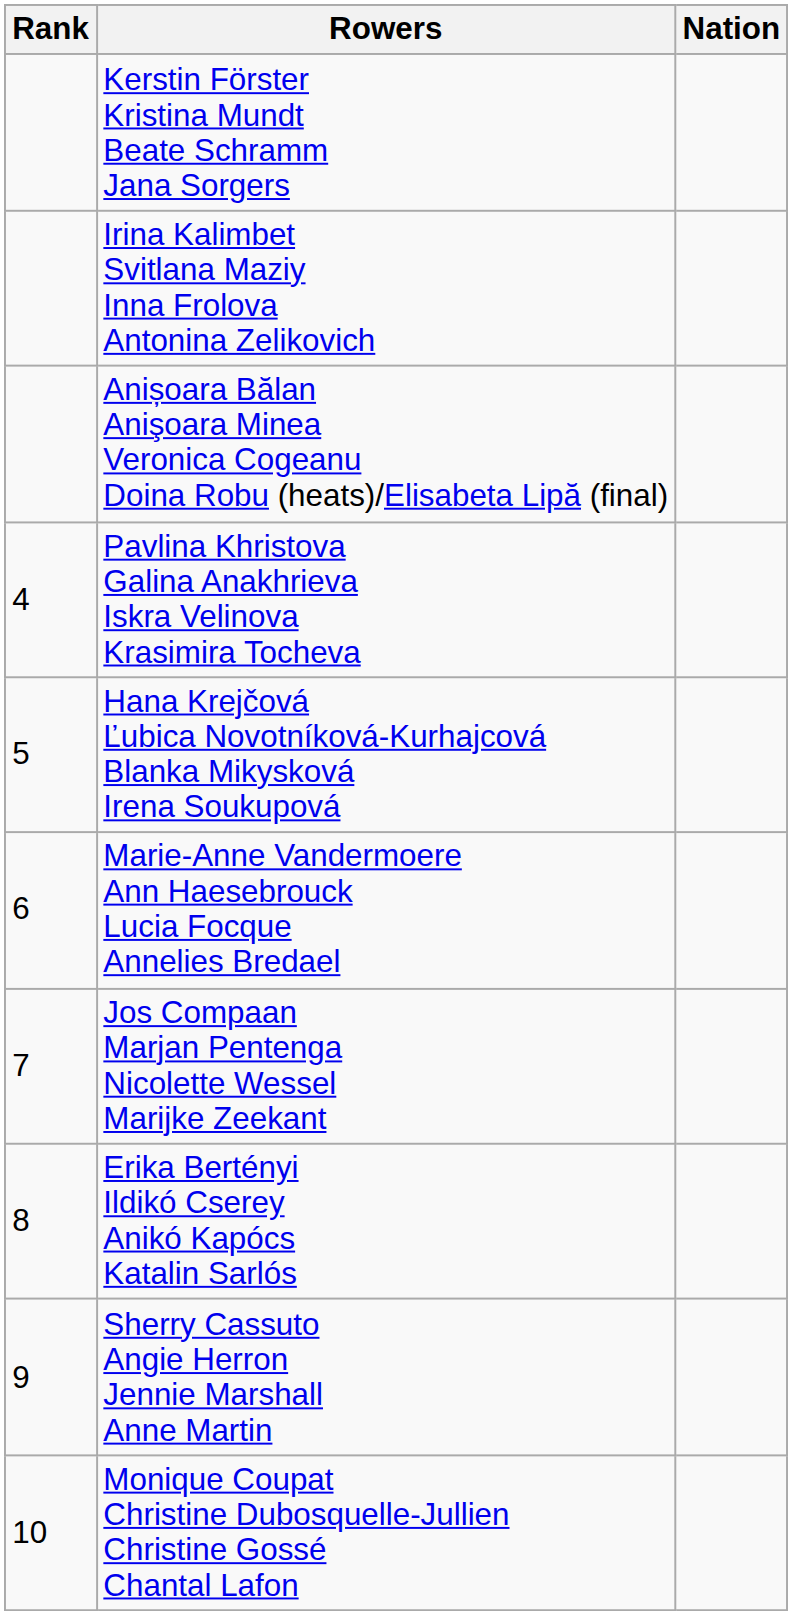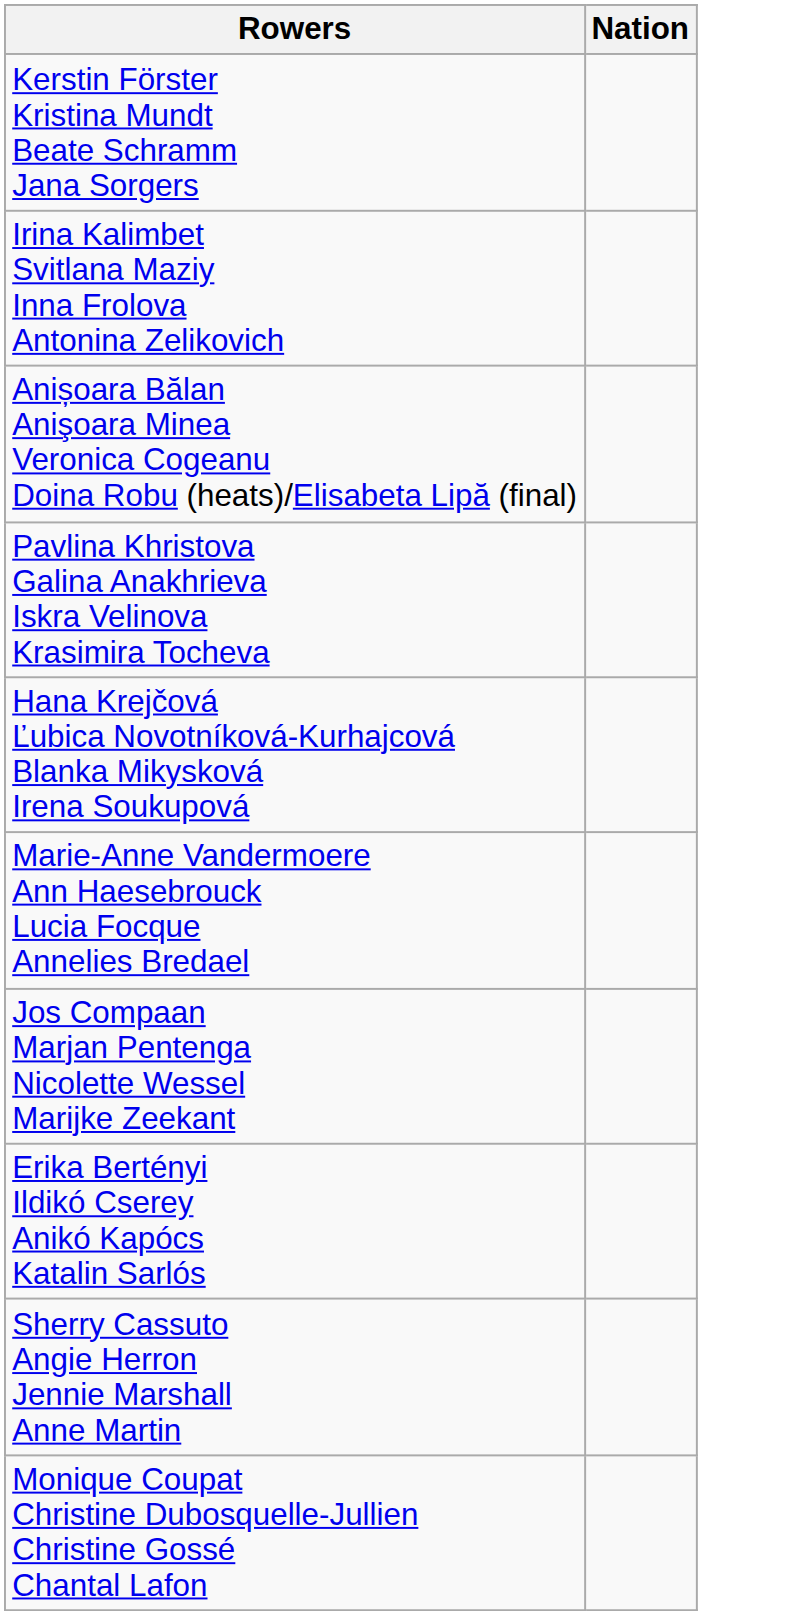 <table class="wikitable sortable">
 <tr>
-<th>Rank</th>
 <th>Rowers</th>
 <th>Nation</th>
 </tr>
 <tr>
-<td></td>
 <td><a href='#'>Kerstin Förster</a><br><a href='#'>Kristina Mundt</a><br><a href='#'>Beate Schramm</a><br><a href='#'>Jana Sorgers</a></td>
 <td></td>
 </tr>
 <tr>
-<td></td>
 <td><a href='#'>Irina Kalimbet</a><br><a href='#'>Svitlana Maziy</a><br><a href='#'>Inna Frolova</a><br><a href='#'>Antonina Zelikovich</a></td>
 <td></td>
 </tr>
 <tr>
-<td></td>
 <td><a href='#'>Anișoara Bălan</a><br><a href='#'>Anişoara Minea</a><br><a href='#'>Veronica Cogeanu</a><br><a href='#'>Doina Robu</a> (heats)/<a href='#'>Elisabeta Lipă</a> (final)</td>
 <td></td>
 </tr>
 <tr>
-<td>4</td>
 <td><a href='#'>Pavlina Khristova</a><br><a href='#'>Galina Anakhrieva</a><br><a href='#'>Iskra Velinova</a><br><a href='#'>Krasimira Tocheva</a></td>
 <td></td>
 </tr>
 <tr>
-<td>5</td>
 <td><a href='#'>Hana Krejčová</a><br><a href='#'>Ľubica Novotníková-Kurhajcová</a><br><a href='#'>Blanka Mikysková</a><br><a href='#'>Irena Soukupová</a></td>
 <td></td>
 </tr>
 <tr>
-<td>6</td>
 <td><a href='#'>Marie-Anne Vandermoere</a><br><a href='#'>Ann Haesebrouck</a><br><a href='#'>Lucia Focque</a><br><a href='#'>Annelies Bredael</a></td>
 <td></td>
 </tr>
 <tr>
-<td>7</td>
 <td><a href='#'>Jos Compaan</a><br><a href='#'>Marjan Pentenga</a><br><a href='#'>Nicolette Wessel</a><br><a href='#'>Marijke Zeekant</a></td>
 <td></td>
 </tr>
 <tr>
-<td>8</td>
 <td><a href='#'>Erika Bertényi</a><br><a href='#'>Ildikó Cserey</a><br><a href='#'>Anikó Kapócs</a><br><a href='#'>Katalin Sarlós</a></td>
 <td></td>
 </tr>
 <tr>
-<td>9</td>
 <td><a href='#'>Sherry Cassuto</a><br><a href='#'>Angie Herron</a><br><a href='#'>Jennie Marshall</a><br><a href='#'>Anne Martin</a></td>
 <td></td>
 </tr>
 <tr>
-<td>10</td>
 <td><a href='#'>Monique Coupat</a><br><a href='#'>Christine Dubosquelle-Jullien</a><br><a href='#'>Christine Gossé</a><br><a href='#'>Chantal Lafon</a></td>
 <td></td>
 </tr>
 </table>
